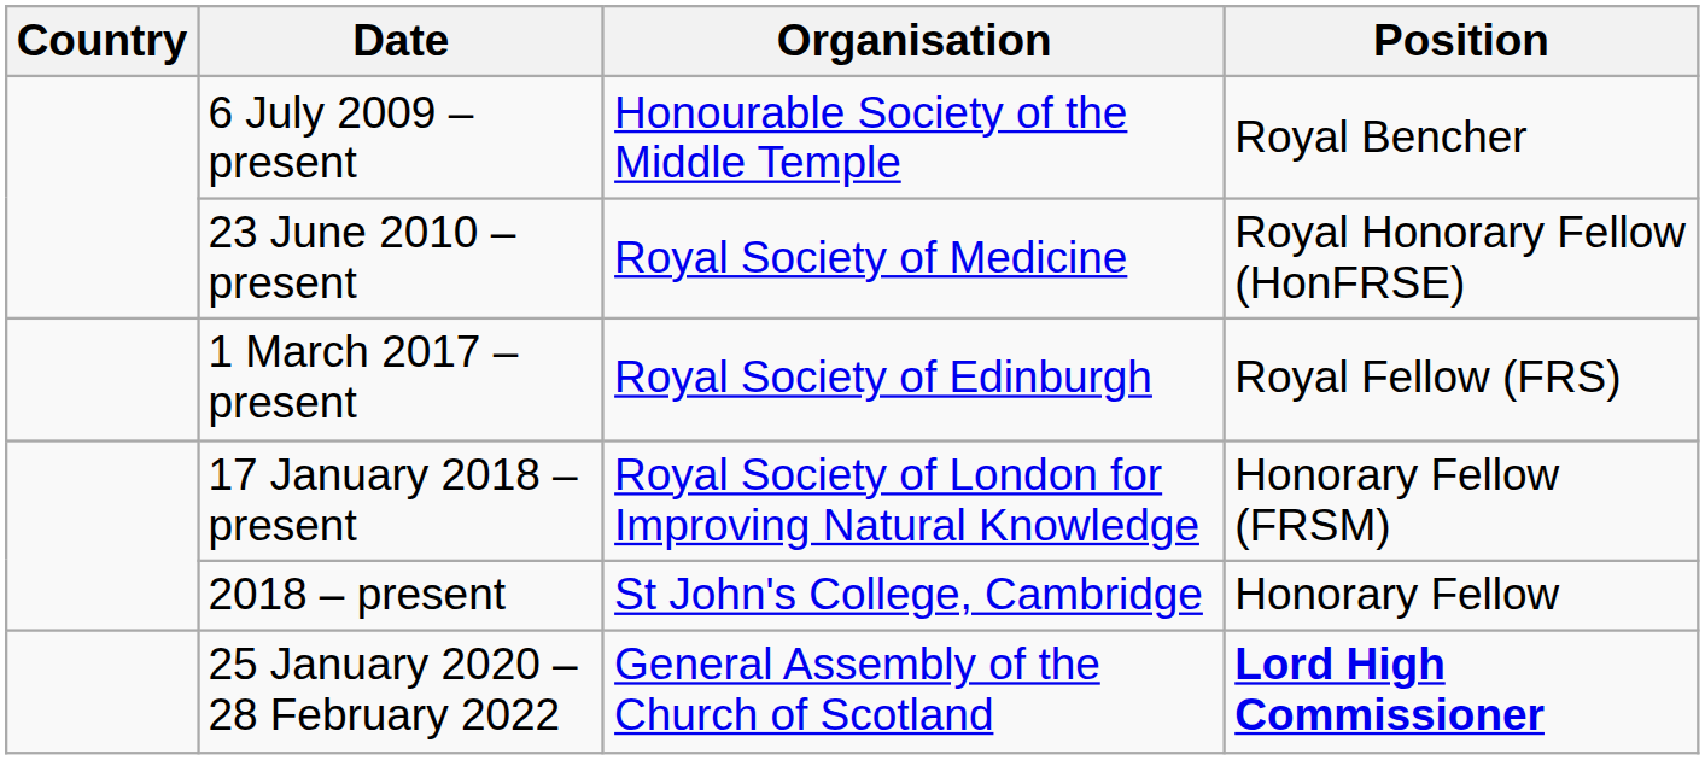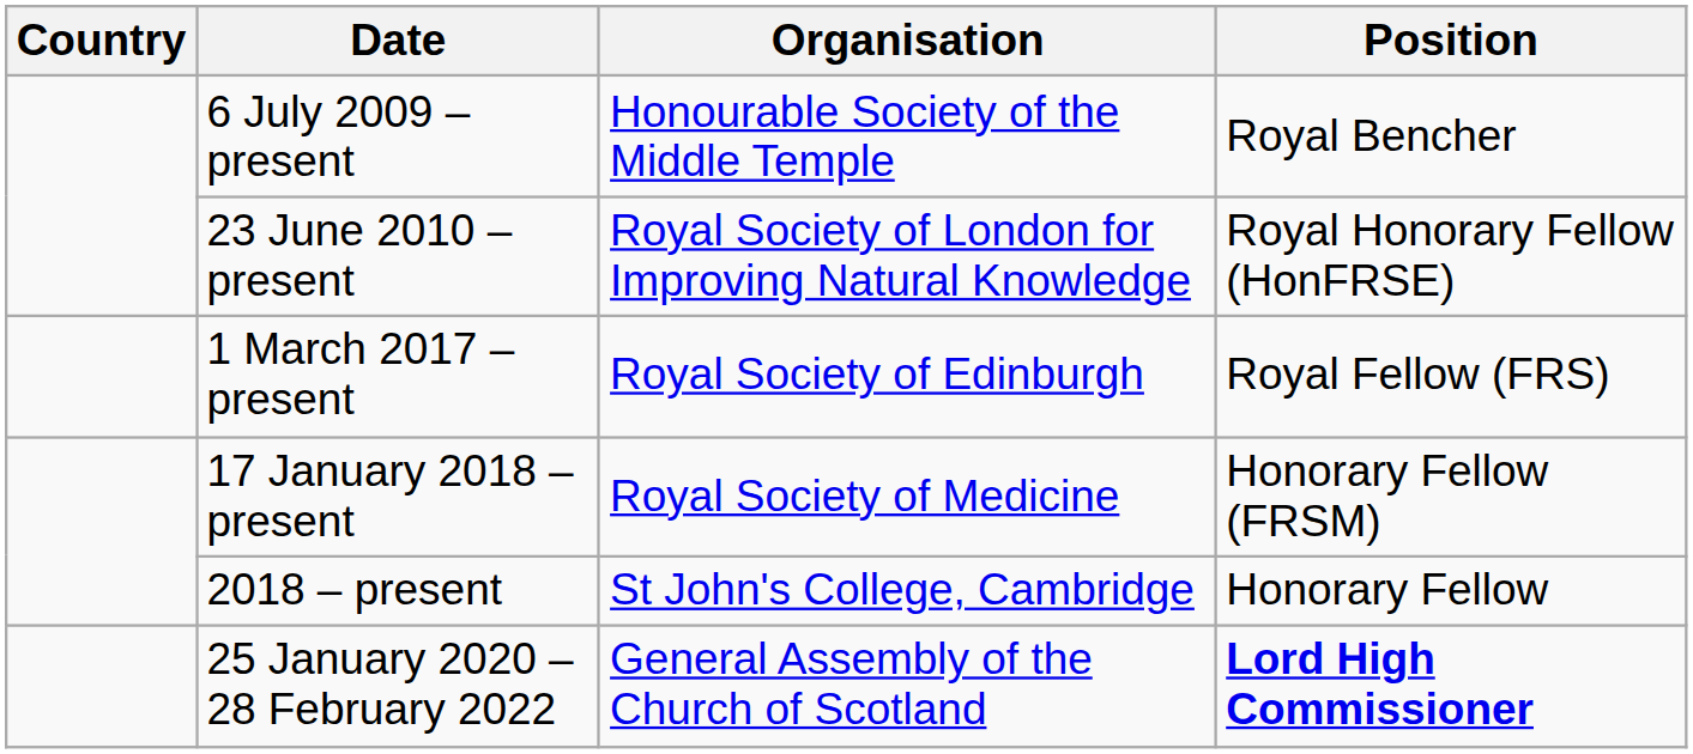 <table class="wikitable" style="margin:0.5em 1em 0.5em 0; border:1px #005566 solid; border-collapse:collapse;">
 <tr>
 <th>Country</th>
 <th>Date</th>
 <th>Organisation</th>
 <th>Position</th>
 </tr>
 <tr>
 <td rowspan="2"></td>
 <td>6 July 2009 – present</td>
 <td><a href='#'>Honourable Society of the Middle Temple</a></td>
 <td>Royal Bencher</td>
 </tr>
 <tr>
 <td>23 June 2010 – present</td>
-<td><a href='#'>Royal Society of Medicine</a></td>
+<td><a href='#'>Royal Society of London for Improving Natural Knowledge</a></td>
 <td>Royal Honorary Fellow (HonFRSE)</td>
 </tr>
 <tr>
 <td></td>
 <td>1 March 2017 – present</td>
 <td><a href='#'>Royal Society of Edinburgh</a></td>
 <td>Royal Fellow (FRS)</td>
 </tr>
 <tr>
 <td rowspan="2"></td>
 <td>17 January 2018 – present</td>
-<td><a href='#'>Royal Society of London for Improving Natural Knowledge</a></td>
+<td><a href='#'>Royal Society of Medicine</a></td>
 <td>Honorary Fellow (FRSM)</td>
 </tr>
 <tr>
 <td>2018 – present</td>
 <td><a href='#'>St John's College, Cambridge</a></td>
 <td>Honorary Fellow</td>
 </tr>
 <tr>
 <td></td>
 <td>25 January 2020 –  28 February 2022</td>
 <td><a href='#'>General Assembly of the Church of Scotland</a></td>
 <td><strong><a href='#'>Lord High Commissioner</a></strong></td>
 </tr>
 </table>
